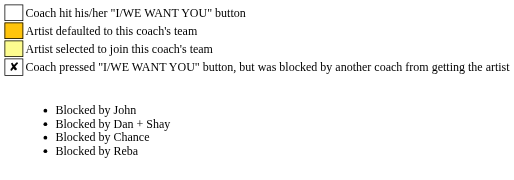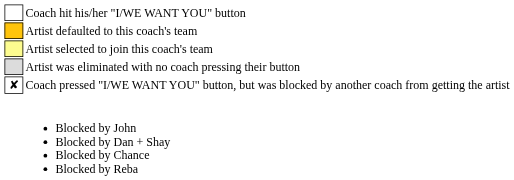 <table class="toccolours" style="font-size: 100%">
 <tr>
 <td style="background-color:white; border: 1px solid black;"> <strong></strong> </td>
 <td>Coach hit his/her "I/WE WANT YOU" button</td>
 </tr>
 <tr>
 <td style="background-color:#FFC40C; border: 1px solid black">    </td>
 <td>Artist defaulted to this coach's team</td>
 </tr>
 <tr>
 <td style="background-color:#fdfc8f; border: 1px solid black;">    </td>
 <td style="padding-right: 8px">Artist selected to join this coach's team</td>
 </tr>
 <tr>
+<td style="background:#dcdcdc; border:1px solid black">  </td>
+<td>Artist was eliminated with no coach pressing their button</td>
+</tr>
+<tr>
 <td style="background:white; border:1px solid black"> ✘ </td>
 <td>Coach pressed "I/WE WANT YOU" button, but was blocked by another coach from getting the artist</td>
 </tr>
 <tr>
 <td></td>
 <td><br><ul><li> Blocked by John</li><li> Blocked by Dan + Shay</li><li> Blocked by Chance</li><li> Blocked by Reba</li></ul></td>
 </tr>
 </table>
